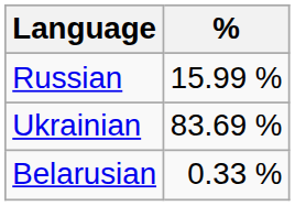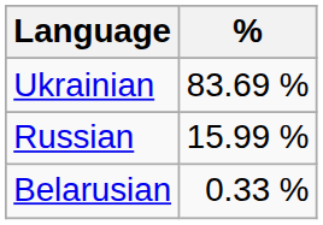 <table class="wikitable">
 <tr>
 <th>Language</th>
 <th>%</th>
 </tr>
 <tr>
+<td><a href='#'>Ukrainian</a></td>
+<td align="right">83.69 %</td>
+</tr>
+<tr>
 <td><a href='#'>Russian</a></td>
 <td align="right">15.99 %</td>
-</tr>
-<tr>
-<td><a href='#'>Ukrainian</a></td>
-<td align="right">83.69 %</td>
 </tr>
 <tr>
 <td><a href='#'>Belarusian</a></td>
 <td align="right">0.33 %</td>
 </tr>
 </table>
